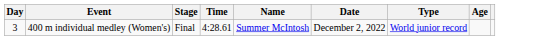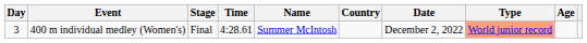 <table class="wikitable">
 <tr>
 <th>Day</th>
 <th>Event</th>
 <th>Stage</th>
 <th>Time</th>
 <th>Name</th>
+<th>Country</th>
 <th>Date</th>
 <th>Type</th>
 <th>Age</th>
 <th></th>
 </tr>
 <tr>
 <td style="text-align:center;">3</td>
 <td>400 m individual medley (Women's)</td>
 <td>Final</td>
 <td>4:28.61</td>
 <td><a href='#'>Summer McIntosh</a></td>
+<td></td>
 <td>December 2, 2022</td>
-<td><a href='#'>World junior record</a></td>
+<td style="background: lightsalmon;"><a href='#'>World junior record</a></td>
 <td></td>
 <td style="text-align:center;"></td>
 </tr>
 </table>
